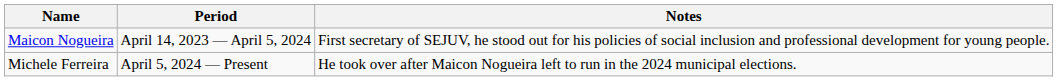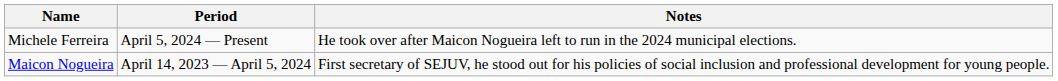 <table class="wikitable">
 <tr>
 <th>Name</th>
 <th>Period</th>
 <th>Notes</th>
 </tr>
 <tr>
+<td>Michele Ferreira</td>
+<td>April 5, 2024 — Present</td>
+<td>He took over after Maicon Nogueira left to run in the 2024 municipal elections.</td>
+</tr>
+<tr>
 <td><a href='#'>Maicon Nogueira</a></td>
 <td>April 14, 2023 — April 5, 2024</td>
 <td>First secretary of SEJUV, he stood out for his policies of social inclusion and professional development for young people.</td>
 </tr>
-<tr>
-<td>Michele Ferreira</td>
-<td>April 5, 2024 — Present</td>
-<td>He took over after Maicon Nogueira left to run in the 2024 municipal elections.</td>
-</tr>
 </table>
